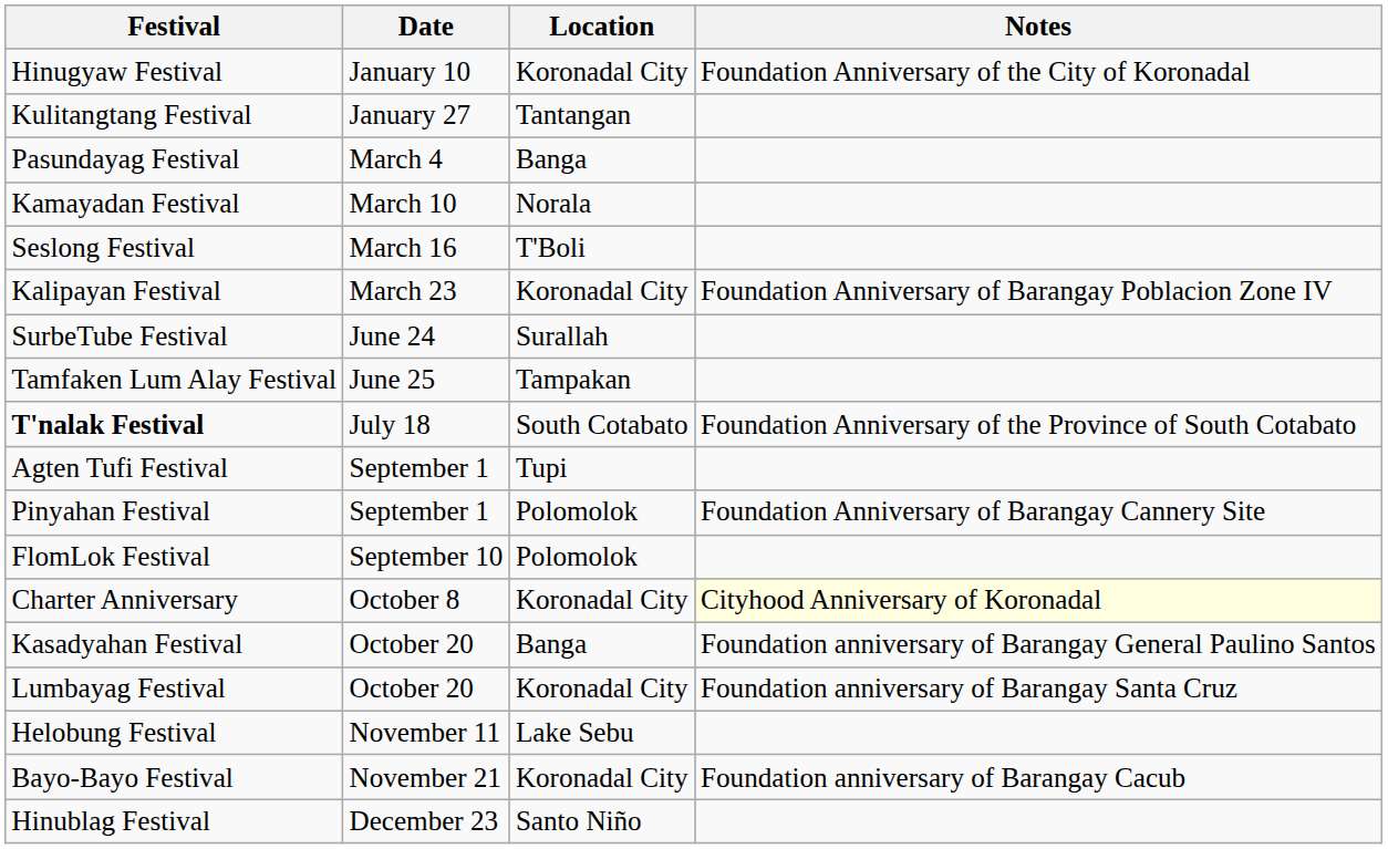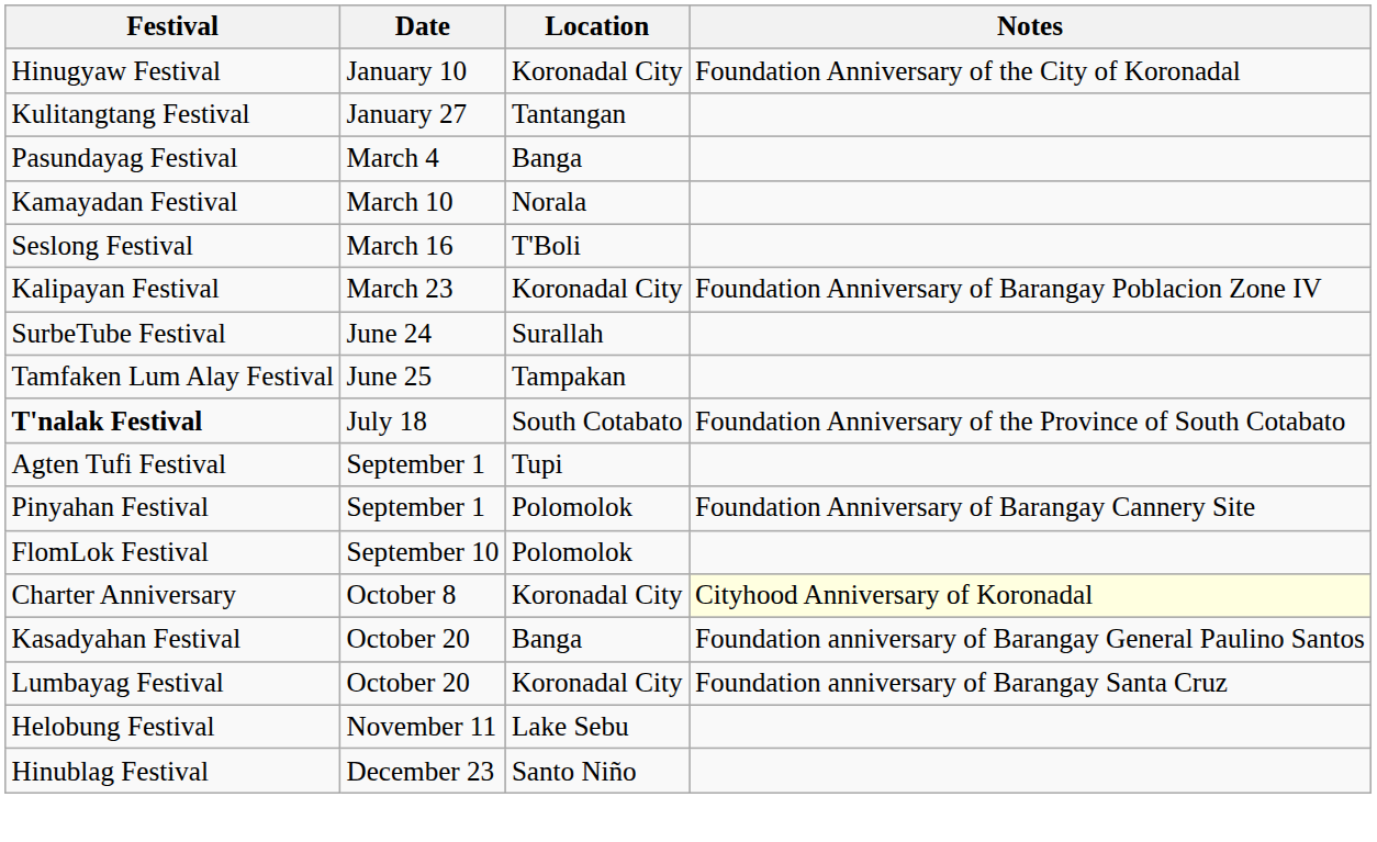 <table class="wikitable sortable">
 <tr>
 <th>Festival</th>
 <th>Date</th>
 <th>Location</th>
 <th>Notes</th>
 </tr>
 <tr>
 <td>Hinugyaw Festival</td>
 <td>January 10</td>
 <td>Koronadal City</td>
 <td>Foundation Anniversary of the City of Koronadal</td>
 </tr>
 <tr>
 <td>Kulitangtang Festival</td>
 <td>January 27</td>
 <td>Tantangan</td>
 <td></td>
 </tr>
 <tr>
 <td>Pasundayag Festival</td>
 <td>March 4</td>
 <td>Banga</td>
 <td></td>
 </tr>
 <tr>
 <td>Kamayadan Festival</td>
 <td>March 10</td>
 <td>Norala</td>
 <td></td>
 </tr>
 <tr>
 <td>Seslong Festival</td>
 <td>March 16</td>
 <td>T'Boli</td>
 <td></td>
 </tr>
 <tr>
 <td>Kalipayan Festival</td>
 <td>March 23</td>
 <td>Koronadal City</td>
 <td>Foundation Anniversary of Barangay Poblacion Zone IV</td>
 </tr>
 <tr>
 <td>SurbeTube Festival</td>
 <td>June 24</td>
 <td>Surallah</td>
 <td></td>
 </tr>
 <tr>
 <td>Tamfaken Lum Alay Festival</td>
 <td>June 25</td>
 <td>Tampakan</td>
 <td></td>
 </tr>
 <tr>
 <td><strong>T'nalak Festival</strong></td>
 <td>July 18</td>
 <td>South Cotabato</td>
 <td>Foundation Anniversary of the Province of South Cotabato</td>
 </tr>
 <tr>
 <td>Agten Tufi Festival</td>
 <td>September 1</td>
 <td>Tupi</td>
 <td></td>
 </tr>
 <tr>
 <td>Pinyahan Festival</td>
 <td>September 1</td>
 <td>Polomolok</td>
 <td>Foundation Anniversary of Barangay Cannery Site</td>
 </tr>
 <tr>
 <td>FlomLok Festival</td>
 <td>September 10</td>
 <td>Polomolok</td>
 <td></td>
 </tr>
 <tr>
 <td>Charter Anniversary</td>
 <td>October 8</td>
 <td>Koronadal City</td>
 <td style="background: lightyellow;">Cityhood Anniversary of Koronadal</td>
 </tr>
 <tr>
 <td>Kasadyahan Festival</td>
 <td>October  20</td>
 <td>Banga</td>
 <td>Foundation anniversary of Barangay General Paulino Santos</td>
 </tr>
 <tr>
 <td>Lumbayag Festival</td>
 <td>October 20</td>
 <td>Koronadal City</td>
 <td>Foundation anniversary of Barangay Santa Cruz</td>
 </tr>
 <tr>
 <td>Helobung Festival</td>
 <td>November 11</td>
 <td>Lake Sebu</td>
 <td></td>
 </tr>
 <tr>
-<td>Bayo-Bayo Festival</td>
-<td>November 21</td>
-<td>Koronadal City</td>
-<td>Foundation anniversary of Barangay Cacub</td>
-</tr>
-<tr>
 <td>Hinublag Festival</td>
 <td>December 23</td>
 <td>Santo Niño</td>
 <td></td>
 </tr>
 </table>
